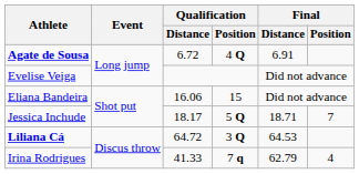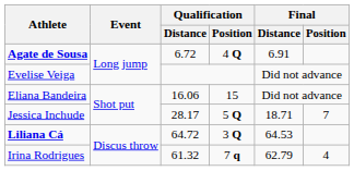 <table class=wikitable style=font-size:90%>
 <tr>
 <th rowspan=2>Athlete</th>
 <th rowspan=2>Event</th>
 <th colspan=2>Qualification</th>
 <th colspan=2>Final</th>
 </tr>
 <tr style=font-size:95%>
 <th>Distance</th>
 <th>Position</th>
 <th>Distance</th>
 <th>Position</th>
 </tr>
 <tr align=center>
 <td align=left><strong><a href='#'>Agate de Sousa</a></strong></td>
 <td align=left rowspan=2><a href='#'>Long jump</a></td>
 <td>6.72</td>
 <td>4 <strong>Q</strong></td>
 <td>6.91 </td>
 <td></td>
 </tr>
 <tr align=center>
 <td align=left><a href='#'>Evelise Veiga</a></td>
 <td colspan=2></td>
 <td colspan=2>Did not advance</td>
 </tr>
 <tr align=center>
 <td align=left><a href='#'>Eliana Bandeira</a></td>
 <td align=left rowspan=2><a href='#'>Shot put</a></td>
 <td>16.06</td>
 <td>15</td>
 <td colspan=2>Did not advance</td>
 </tr>
 <tr align=center>
 <td align=left><a href='#'>Jessica Inchude</a></td>
-<td>18.17</td>
+<td>28.17</td>
 <td>5 <strong>Q</strong></td>
 <td>18.71</td>
 <td>7</td>
 </tr>
 <tr align=center>
 <td align=left><strong><a href='#'>Liliana Cá</a></strong></td>
 <td align=left rowspan=2><a href='#'>Discus throw</a></td>
 <td>64.72 </td>
 <td>3 <strong>Q</strong></td>
 <td>64.53</td>
 <td></td>
 </tr>
 <tr align=center>
 <td align=left><a href='#'>Irina Rodrigues</a></td>
-<td>41.33</td>
+<td>61.32</td>
 <td>7 <strong>q</strong></td>
 <td>62.79</td>
 <td>4</td>
 </tr>
 </table>
